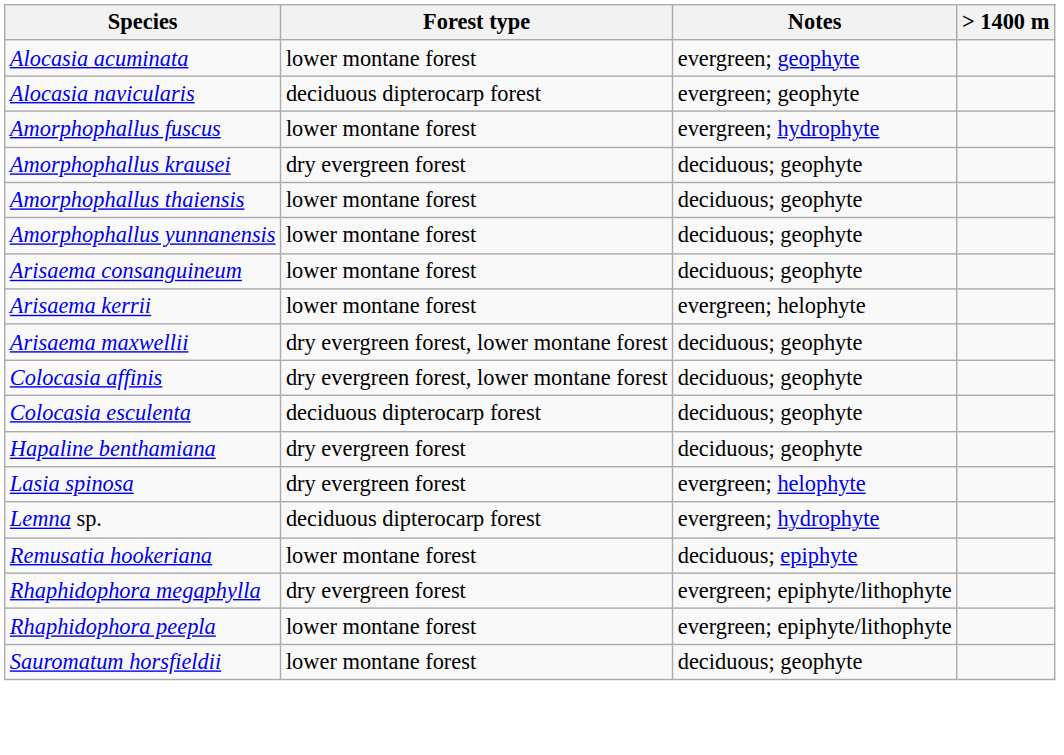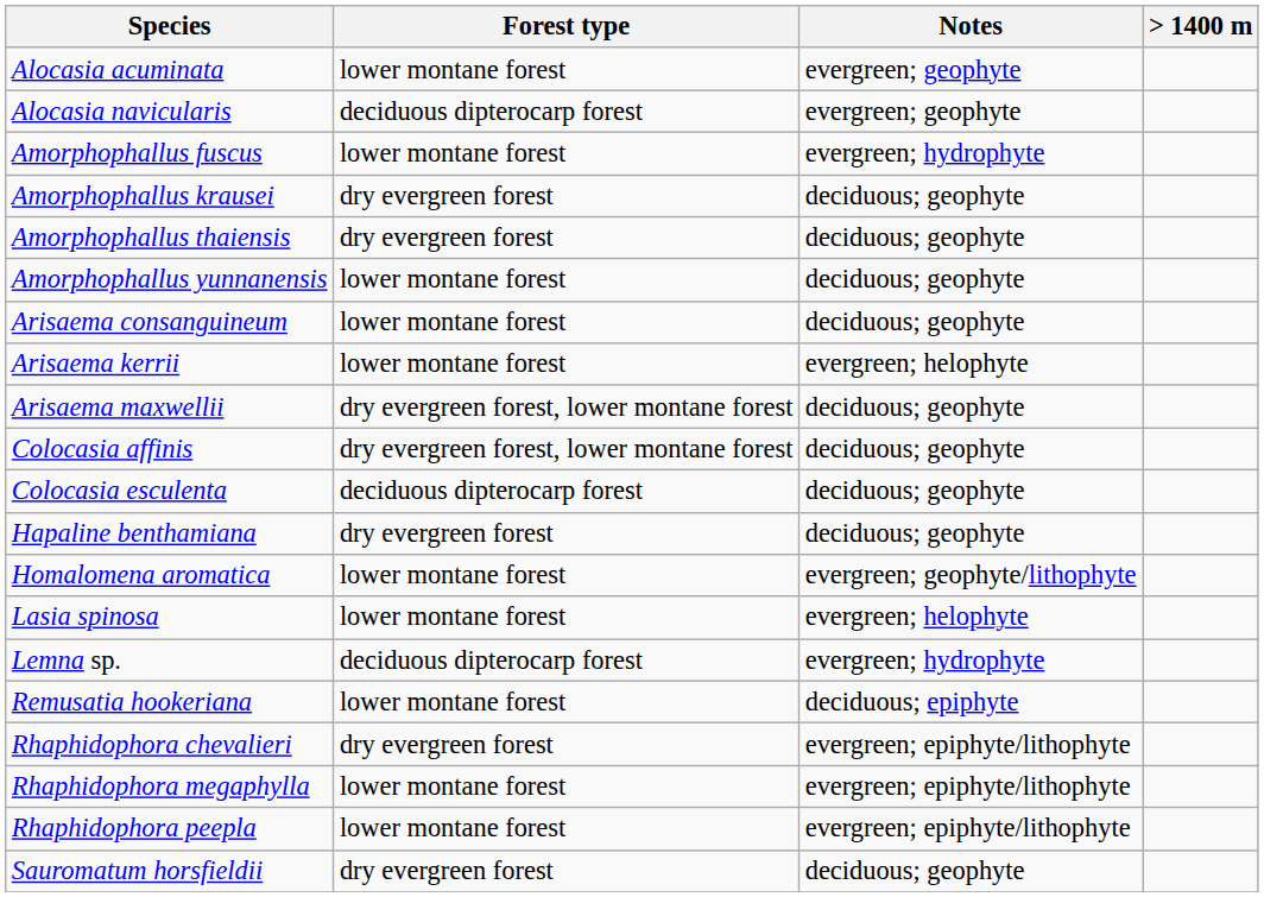 <table class="wikitable sortable">
 <tr>
 <th>Species</th>
 <th>Forest type</th>
 <th>Notes</th>
 <th>> 1400 m</th>
 </tr>
 <tr>
 <td><em><a href='#'>Alocasia acuminata</a></em></td>
 <td>lower montane forest</td>
 <td>evergreen; <a href='#'>geophyte</a></td>
 <td></td>
 </tr>
 <tr>
 <td><em><a href='#'>Alocasia navicularis</a></em></td>
 <td>deciduous dipterocarp forest</td>
 <td>evergreen; geophyte</td>
 <td></td>
 </tr>
 <tr>
 <td><em><a href='#'>Amorphophallus fuscus</a></em></td>
 <td>lower montane forest</td>
 <td>evergreen; <a href='#'>hydrophyte</a></td>
 <td></td>
 </tr>
 <tr>
 <td><em><a href='#'>Amorphophallus krausei</a></em></td>
 <td>dry evergreen forest</td>
 <td>deciduous; geophyte</td>
 <td></td>
 </tr>
 <tr>
 <td><em><a href='#'>Amorphophallus thaiensis</a></em></td>
-<td>lower montane forest</td>
+<td>dry evergreen forest</td>
 <td>deciduous; geophyte</td>
 <td></td>
 </tr>
 <tr>
 <td><em><a href='#'>Amorphophallus yunnanensis</a></em></td>
 <td>lower montane forest</td>
 <td>deciduous; geophyte</td>
 <td></td>
 </tr>
 <tr>
 <td><em><a href='#'>Arisaema consanguineum</a></em></td>
 <td>lower montane forest</td>
 <td>deciduous; geophyte</td>
 <td></td>
 </tr>
 <tr>
 <td><em><a href='#'>Arisaema kerrii</a></em></td>
 <td>lower montane forest</td>
 <td>evergreen; helophyte</td>
 <td></td>
 </tr>
 <tr>
 <td><em><a href='#'>Arisaema maxwellii</a></em></td>
 <td>dry evergreen forest, lower montane forest</td>
 <td>deciduous; geophyte</td>
 <td></td>
 </tr>
 <tr>
 <td><em><a href='#'>Colocasia affinis</a></em></td>
 <td>dry evergreen forest, lower montane forest</td>
 <td>deciduous; geophyte</td>
 <td></td>
 </tr>
 <tr>
 <td><em><a href='#'>Colocasia esculenta</a></em></td>
 <td>deciduous dipterocarp forest</td>
 <td>deciduous; geophyte</td>
 <td></td>
 </tr>
 <tr>
 <td><em><a href='#'>Hapaline benthamiana</a></em></td>
 <td>dry evergreen forest</td>
 <td>deciduous; geophyte</td>
 <td></td>
 </tr>
 <tr>
+<td><em><a href='#'>Homalomena aromatica</a></em></td>
+<td>lower montane forest</td>
+<td>evergreen; geophyte/<a href='#'>lithophyte</a></td>
+<td></td>
+</tr>
+<tr>
 <td><em><a href='#'>Lasia spinosa</a></em></td>
-<td>dry evergreen forest</td>
+<td>lower montane forest</td>
 <td>evergreen; <a href='#'>helophyte</a></td>
 <td></td>
 </tr>
 <tr>
 <td><em><a href='#'>Lemna</a></em> sp.</td>
 <td>deciduous dipterocarp forest</td>
 <td>evergreen; <a href='#'>hydrophyte</a></td>
 <td></td>
 </tr>
 <tr>
 <td><em><a href='#'>Remusatia hookeriana</a></em></td>
 <td>lower montane forest</td>
 <td>deciduous; <a href='#'>epiphyte</a></td>
 <td></td>
 </tr>
 <tr>
+<td><em><a href='#'>Rhaphidophora chevalieri</a></em></td>
+<td>dry evergreen forest</td>
+<td>evergreen; epiphyte/lithophyte</td>
+<td></td>
+</tr>
+<tr>
 <td><em><a href='#'>Rhaphidophora megaphylla</a></em></td>
-<td>dry evergreen forest</td>
+<td>lower montane forest</td>
 <td>evergreen; epiphyte/lithophyte</td>
 <td></td>
 </tr>
 <tr>
 <td><em><a href='#'>Rhaphidophora peepla</a></em></td>
 <td>lower montane forest</td>
 <td>evergreen; epiphyte/lithophyte</td>
 <td></td>
 </tr>
 <tr>
 <td><em><a href='#'>Sauromatum horsfieldii</a></em></td>
-<td>lower montane forest</td>
+<td>dry evergreen forest</td>
 <td>deciduous; geophyte</td>
 <td></td>
 </tr>
 </table>
